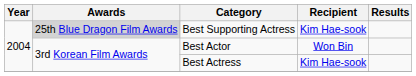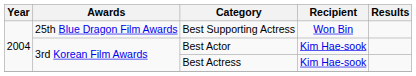 <table class=wikitable>
 <tr>
 <th>Year</th>
 <th>Awards</th>
 <th>Category</th>
 <th>Recipient</th>
 <th>Results</th>
 </tr>
 <tr>
 <td rowspan=3 style="text-align:center;">2004</td>
-<td style="background: lightgrey;">25th <a href='#'>Blue Dragon Film Awards</a></td>
+<td>25th <a href='#'>Blue Dragon Film Awards</a></td>
 <td>Best Supporting Actress</td>
-<td style="text-align:center;"><a href='#'>Kim Hae-sook</a></td>
+<td style="text-align:center;"><a href='#'>Won Bin</a></td>
 <td></td>
 </tr>
 <tr>
 <td rowspan=2>3rd <a href='#'>Korean Film Awards</a></td>
 <td>Best Actor</td>
-<td style="text-align:center;"><a href='#'>Won Bin</a></td>
+<td style="text-align:center;"><a href='#'>Kim Hae-sook</a></td>
 <td></td>
 </tr>
 <tr>
 <td>Best Actress</td>
 <td style="text-align:center;"><a href='#'>Kim Hae-sook</a></td>
 <td></td>
 </tr>
 <tr>
 </tr>
 </table>
